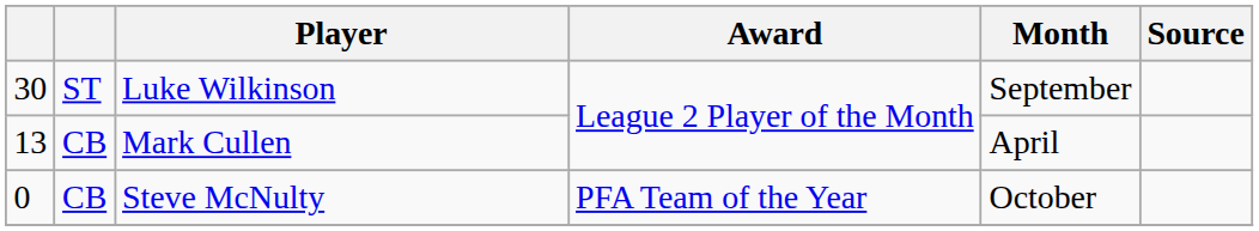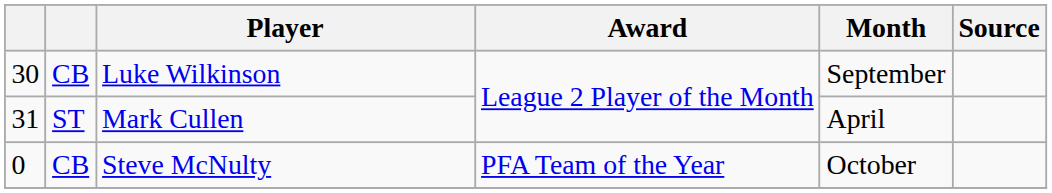 <table class="wikitable sortable" style="text-align:left; font-size:95%;">
 <tr>
 <th width=10></th>
 <th width=10></th>
 <th width=200>Player</th>
 <th>Award</th>
 <th>Month</th>
 <th>Source</th>
 </tr>
 <tr>
 <td>30</td>
-<td><a href='#'>ST</a></td>
+<td><a href='#'>CB</a></td>
 <td> <a href='#'>Luke Wilkinson</a></td>
 <td rowspan=2><a href='#'>League 2 Player of the Month</a></td>
 <td>September</td>
 <td></td>
 </tr>
 <tr>
-<td>13</td>
-<td><a href='#'>CB</a></td>
+<td>31</td>
+<td><a href='#'>ST</a></td>
 <td> <a href='#'>Mark Cullen</a></td>
 <td>April</td>
 <td></td>
 </tr>
 <tr>
 <td>0</td>
 <td><a href='#'>CB</a></td>
 <td> <a href='#'>Steve McNulty</a></td>
 <td><a href='#'>PFA Team of the Year</a></td>
 <td>October</td>
 <td></td>
 </tr>
 <tr>
 </tr>
 </table>
